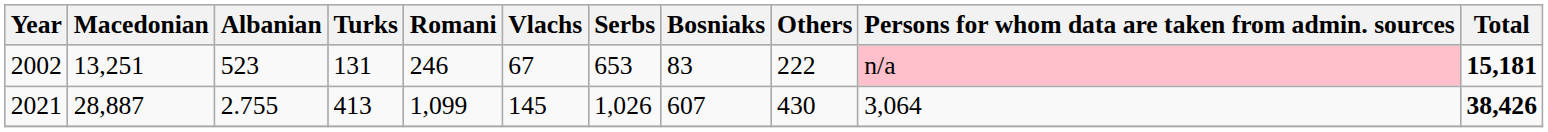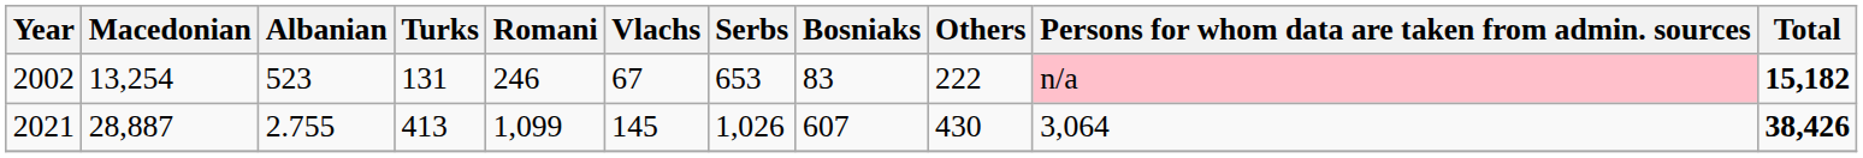 <table class="wikitable">
 <tr>
 <th>Year</th>
 <th>Macedonian</th>
 <th>Albanian</th>
 <th>Turks</th>
 <th>Romani</th>
 <th>Vlachs</th>
 <th>Serbs</th>
 <th>Bosniaks</th>
 <th><abbr>Others</abbr></th>
 <th>Persons for whom data are taken from admin. sources</th>
 <th>Total</th>
 </tr>
 <tr>
 <td>2002</td>
-<td>13,251</td>
+<td>13,254</td>
 <td>523</td>
 <td>131</td>
 <td>246</td>
 <td>67</td>
 <td>653</td>
 <td>83</td>
 <td>222</td>
 <td style="background: pink;">n/a</td>
-<td><strong>15,181</strong></td>
+<td><strong>15,182</strong></td>
 </tr>
 <tr>
 <td>2021</td>
 <td>28,887</td>
 <td>2.755</td>
 <td>413</td>
 <td>1,099</td>
 <td>145</td>
 <td>1,026</td>
 <td>607</td>
 <td>430</td>
 <td>3,064</td>
 <td><strong>38,426</strong></td>
 </tr>
 <tr>
 </tr>
 </table>
